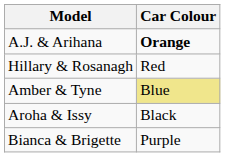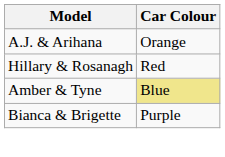 <table class="wikitable">
 <tr>
 <th>Model</th>
 <th>Car Colour</th>
 </tr>
 <tr>
 <td>A.J. & Arihana</td>
-<td><strong>Orange</strong></td>
+<td>Orange</td>
 </tr>
 <tr>
 <td>Hillary & Rosanagh</td>
 <td>Red</td>
 </tr>
 <tr>
 <td>Amber & Tyne</td>
 <td style="background: khaki;">Blue</td>
 </tr>
 <tr>
-<td>Aroha & Issy</td>
-<td>Black</td>
-</tr>
-<tr>
 <td>Bianca & Brigette</td>
 <td>Purple</td>
 </tr>
 </table>
